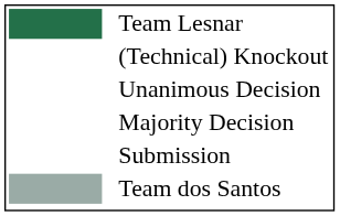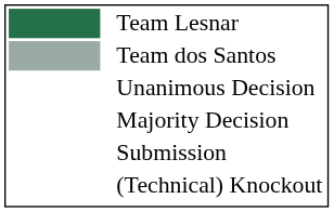 <table style="border:1px solid black;" align=left>
 <tr>
 <td style="background:#237049; width:40px;"></td>
 <td> </td>
 <td>Team Lesnar</td>
 </tr>
 <tr>
-<td style="width:60px;"></td>
+<td style="background:#9AABA6; width:40px;"></td>
 <td> </td>
-<td>(Technical) Knockout</td>
+<td>Team dos Santos</td>
 </tr>
 <tr>
 <td style="width:60px;"></td>
 <td> </td>
 <td>Unanimous Decision</td>
 </tr>
 <tr>
 <td style="width:60px;"></td>
 <td> </td>
 <td>Majority Decision</td>
 </tr>
 <tr>
 <td style="width:60px;"></td>
 <td> </td>
 <td>Submission</td>
 </tr>
 <tr>
-<td style="background:#9AABA6; width:40px;"></td>
+<td style="width:60px;"></td>
 <td> </td>
-<td>Team dos Santos</td>
+<td>(Technical) Knockout</td>
 </tr>
 <tr>
 </tr>
 </table>
